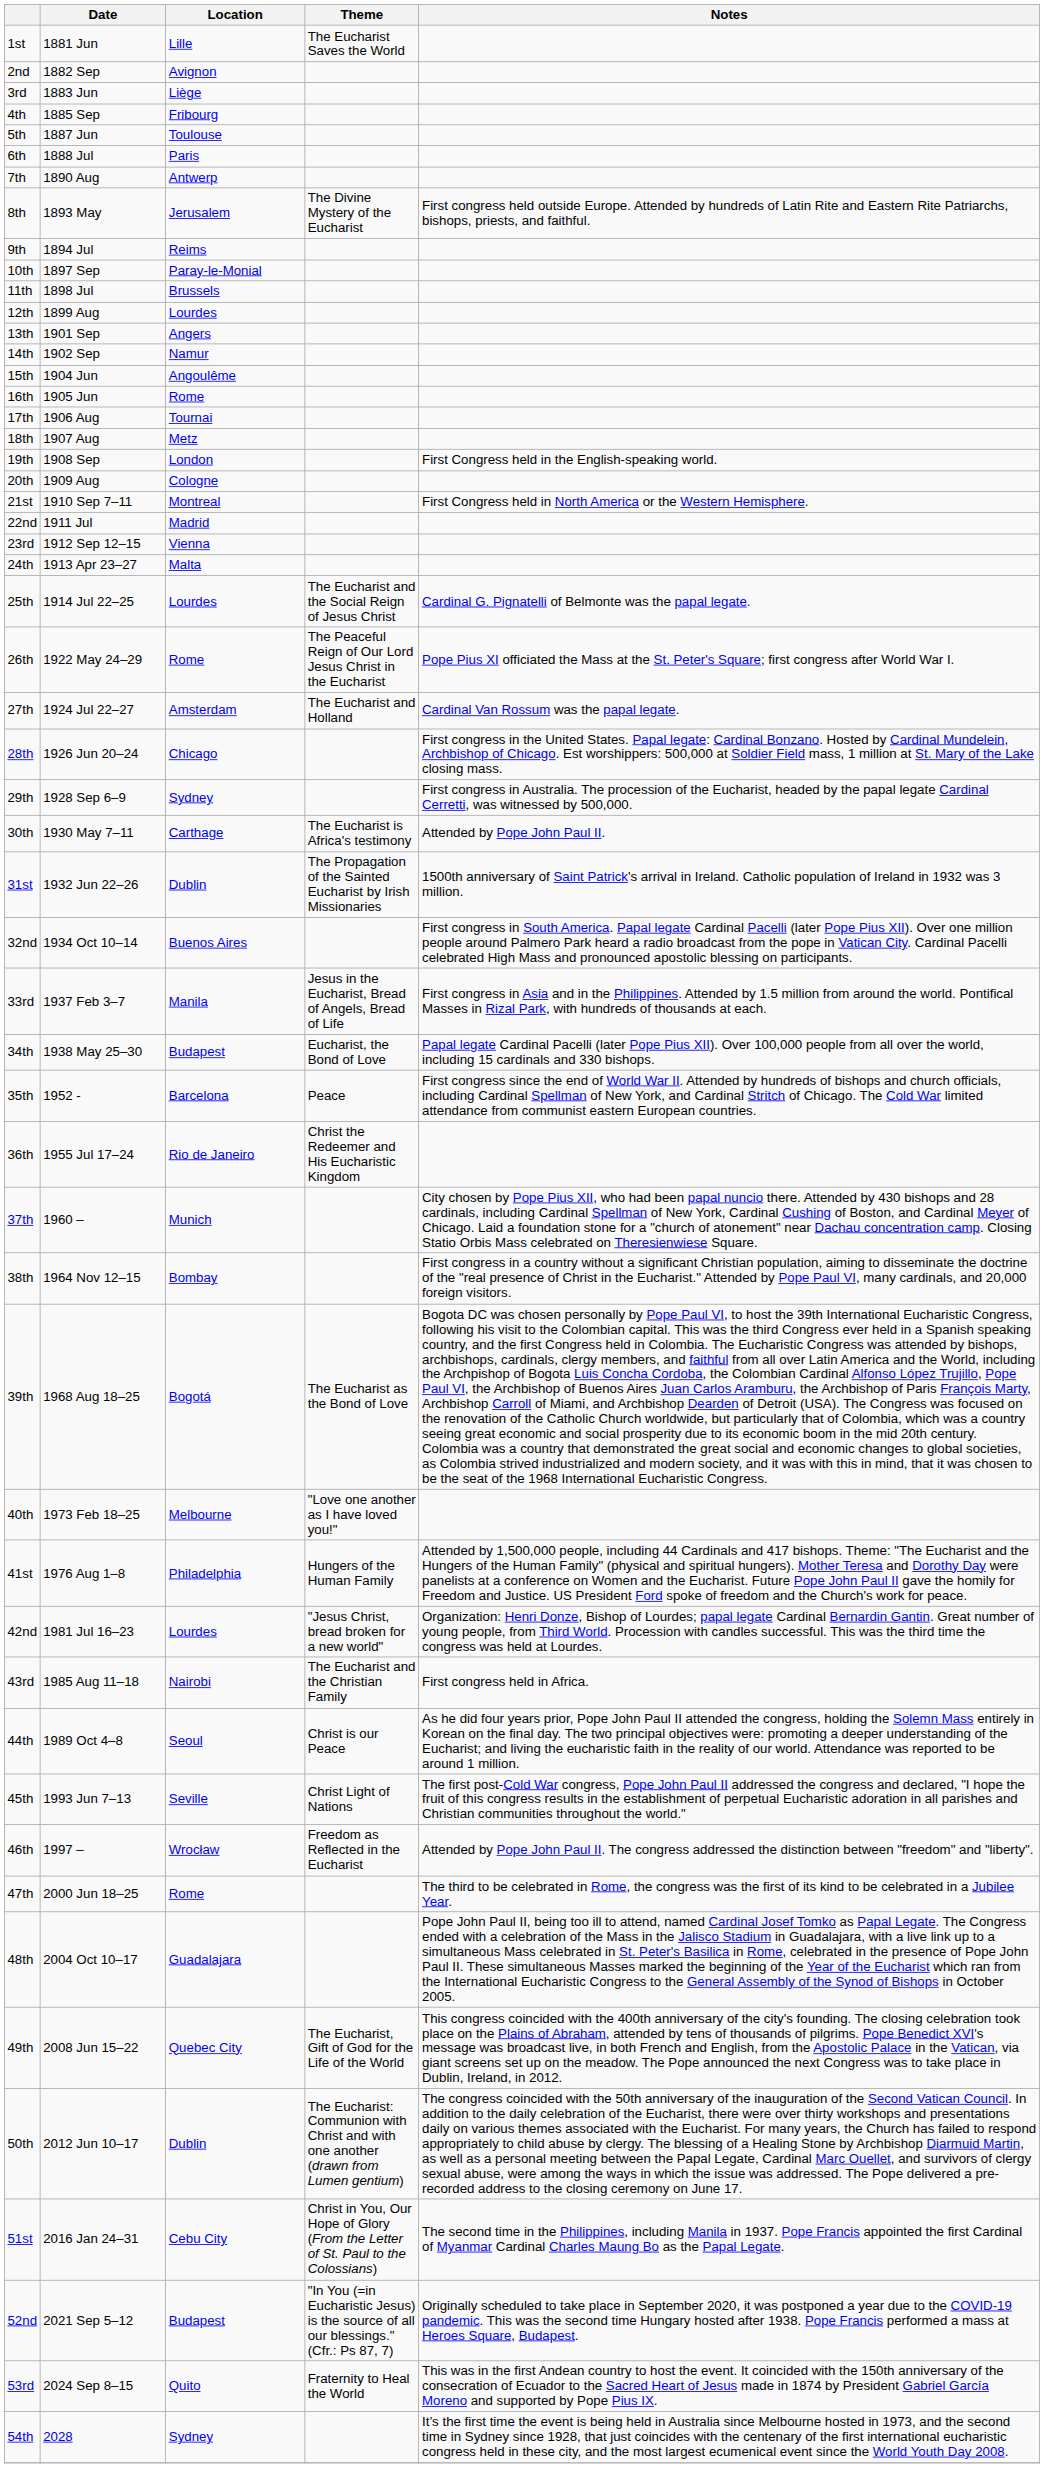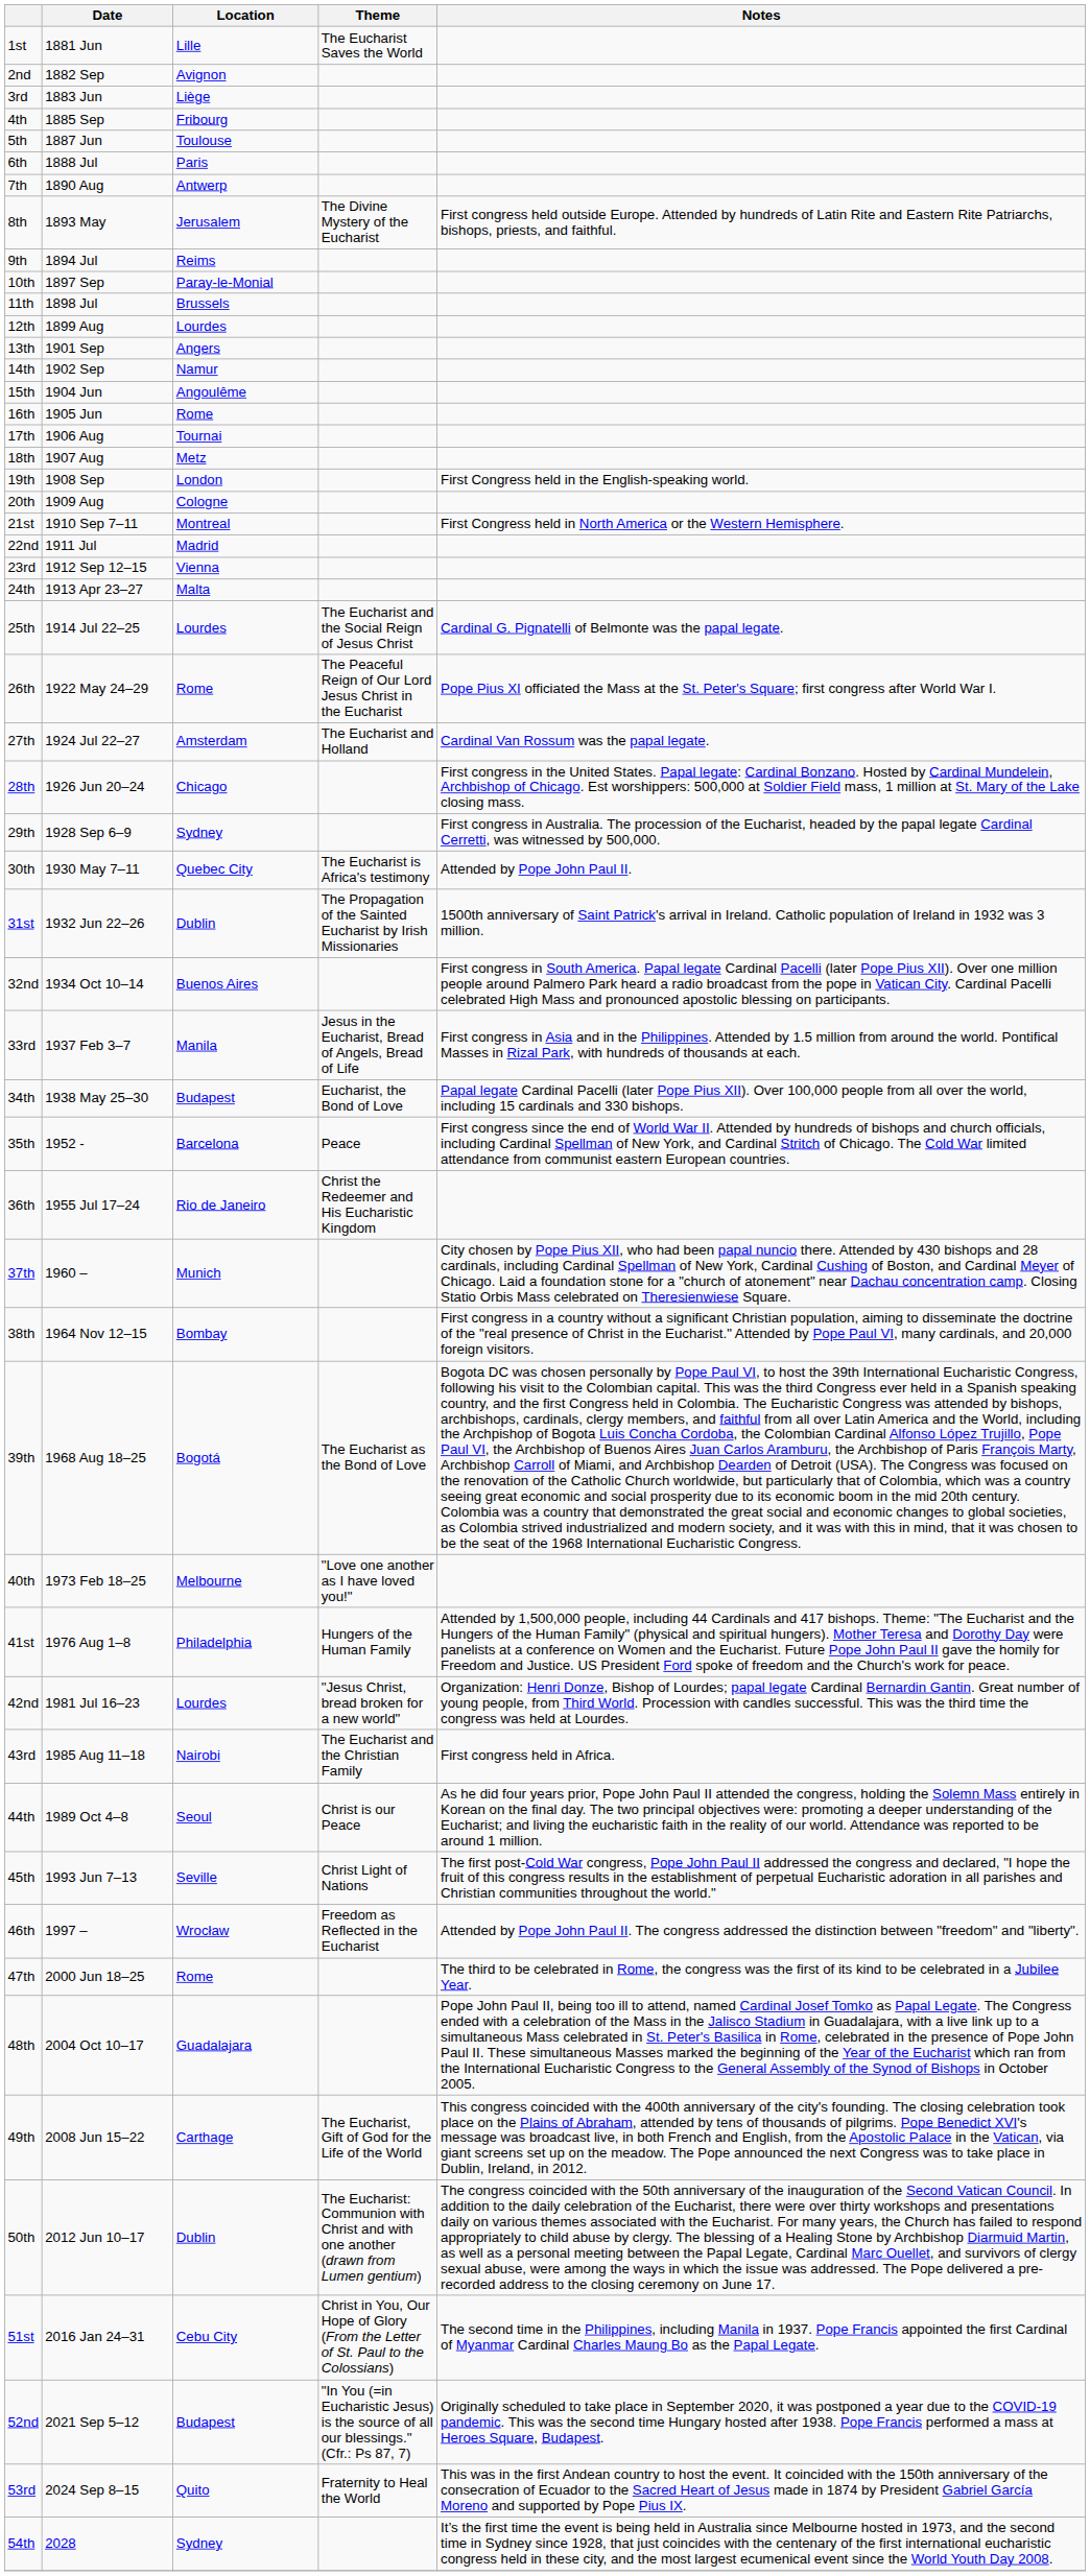 <table class="wikitable sortable">
 <tr>
 <th data-sort-type="number"></th>
 <th data-sort-type="number">Date</th>
 <th>Location</th>
 <th class="unsortable">Theme</th>
 <th class="unsortable">Notes</th>
 </tr>
 <tr>
 <td>1st</td>
 <td>1881 Jun</td>
 <td> <a href='#'>Lille</a></td>
 <td>The Eucharist Saves the World</td>
 <td></td>
 </tr>
 <tr>
 <td>2nd</td>
 <td>1882 Sep</td>
 <td> <a href='#'>Avignon</a></td>
 <td></td>
 <td></td>
 </tr>
 <tr>
 <td>3rd</td>
 <td>1883 Jun</td>
 <td> <a href='#'>Liège</a></td>
 <td></td>
 <td></td>
 </tr>
 <tr>
 <td>4th</td>
 <td>1885 Sep</td>
 <td> <a href='#'>Fribourg</a></td>
 <td></td>
 <td></td>
 </tr>
 <tr>
 <td>5th</td>
 <td>1887 Jun</td>
 <td> <a href='#'>Toulouse</a></td>
 <td></td>
 <td></td>
 </tr>
 <tr>
 <td>6th</td>
 <td>1888 Jul</td>
 <td> <a href='#'>Paris</a></td>
 <td></td>
 <td></td>
 </tr>
 <tr>
 <td>7th</td>
 <td>1890 Aug</td>
 <td> <a href='#'>Antwerp</a></td>
 <td></td>
 <td></td>
 </tr>
 <tr>
 <td>8th</td>
 <td>1893 May</td>
 <td> <a href='#'>Jerusalem</a></td>
 <td>The Divine Mystery of the Eucharist</td>
 <td>First congress held outside Europe. Attended by hundreds of Latin Rite and Eastern Rite Patriarchs, bishops, priests, and faithful.</td>
 </tr>
 <tr>
 <td>9th</td>
 <td>1894 Jul</td>
 <td> <a href='#'>Reims</a></td>
 <td></td>
 <td></td>
 </tr>
 <tr>
 <td>10th</td>
 <td>1897 Sep</td>
 <td style="width:10em;"> <a href='#'>Paray-le-Monial</a></td>
 <td></td>
 <td></td>
 </tr>
 <tr>
 <td>11th</td>
 <td>1898 Jul</td>
 <td> <a href='#'>Brussels</a></td>
 <td></td>
 <td></td>
 </tr>
 <tr>
 <td>12th</td>
 <td>1899 Aug</td>
 <td> <a href='#'>Lourdes</a></td>
 <td></td>
 <td></td>
 </tr>
 <tr>
 <td>13th</td>
 <td>1901 Sep</td>
 <td> <a href='#'>Angers</a></td>
 <td></td>
 <td></td>
 </tr>
 <tr>
 <td>14th</td>
 <td>1902 Sep</td>
 <td> <a href='#'>Namur</a></td>
 <td></td>
 <td></td>
 </tr>
 <tr>
 <td>15th</td>
 <td>1904 Jun</td>
 <td> <a href='#'>Angoulême</a></td>
 <td></td>
 <td></td>
 </tr>
 <tr>
 <td>16th</td>
 <td>1905 Jun</td>
 <td> <a href='#'>Rome</a></td>
 <td></td>
 <td></td>
 </tr>
 <tr>
 <td>17th</td>
 <td>1906 Aug</td>
 <td> <a href='#'>Tournai</a></td>
 <td></td>
 <td></td>
 </tr>
 <tr>
 <td>18th</td>
 <td>1907 Aug</td>
 <td> <a href='#'>Metz</a></td>
 <td></td>
 <td></td>
 </tr>
 <tr>
 <td>19th</td>
 <td>1908 Sep</td>
 <td> <a href='#'>London</a></td>
 <td></td>
 <td>First Congress held in the English-speaking world.</td>
 </tr>
 <tr>
 <td>20th</td>
 <td>1909 Aug</td>
 <td> <a href='#'>Cologne</a></td>
 <td></td>
 <td></td>
 </tr>
 <tr>
 <td>21st</td>
 <td>1910 Sep 7–11</td>
 <td> <a href='#'>Montreal</a></td>
 <td></td>
 <td>First Congress held in <a href='#'>North America</a> or the <a href='#'>Western Hemisphere</a>.</td>
 </tr>
 <tr>
 <td>22nd</td>
 <td>1911 Jul</td>
 <td> <a href='#'>Madrid</a></td>
 <td></td>
 <td></td>
 </tr>
 <tr>
 <td>23rd</td>
 <td>1912 Sep 12–15</td>
 <td> <a href='#'>Vienna</a></td>
 <td></td>
 <td></td>
 </tr>
 <tr>
 <td>24th</td>
 <td>1913 Apr 23–27</td>
 <td> <a href='#'>Malta</a></td>
 <td></td>
 <td></td>
 </tr>
 <tr>
 <td>25th</td>
 <td>1914 Jul 22–25</td>
 <td> <a href='#'>Lourdes</a></td>
 <td>The Eucharist and the Social Reign of Jesus Christ</td>
 <td><a href='#'>Cardinal G. Pignatelli</a> of Belmonte was the <a href='#'>papal legate</a>.</td>
 </tr>
 <tr>
 <td>26th</td>
 <td>1922 May 24–29</td>
 <td> <a href='#'>Rome</a></td>
 <td>The Peaceful Reign of Our Lord Jesus Christ in the Eucharist</td>
 <td><a href='#'>Pope Pius XI</a> officiated the Mass at the <a href='#'>St. Peter's Square</a>; first congress after World War I.</td>
 </tr>
 <tr>
 <td>27th</td>
 <td>1924 Jul 22–27</td>
 <td> <a href='#'>Amsterdam</a></td>
 <td>The Eucharist and Holland</td>
 <td><a href='#'>Cardinal Van Rossum</a> was the <a href='#'>papal legate</a>.</td>
 </tr>
 <tr>
 <td><a href='#'>28th</a></td>
 <td>1926 Jun 20–24</td>
 <td> <a href='#'>Chicago</a></td>
 <td></td>
 <td>First congress in the United States. <a href='#'>Papal legate</a>: <a href='#'>Cardinal Bonzano</a>. Hosted by <a href='#'>Cardinal Mundelein</a>, <a href='#'>Archbishop of Chicago</a>. Est worshippers: 500,000 at <a href='#'>Soldier Field</a> mass, 1 million at <a href='#'>St. Mary of the Lake</a> closing mass.</td>
 </tr>
 <tr>
 <td>29th</td>
 <td>1928 Sep 6–9</td>
 <td> <a href='#'>Sydney</a></td>
 <td></td>
 <td>First congress in Australia. The procession of the Eucharist, headed by the papal legate <a href='#'>Cardinal Cerretti</a>, was witnessed by 500,000.</td>
 </tr>
 <tr>
 <td>30th</td>
 <td>1930 May 7–11</td>
-<td> <a href='#'>Carthage</a></td>
+<td> <a href='#'>Quebec City</a></td>
 <td>The Eucharist is Africa's testimony</td>
 <td>Attended by <a href='#'>Pope John Paul II</a>.</td>
 </tr>
 <tr>
 <td><a href='#'>31st</a></td>
 <td>1932 Jun 22–26</td>
 <td> <a href='#'>Dublin</a></td>
 <td>The Propagation of the Sainted Eucharist by Irish Missionaries</td>
 <td>1500th anniversary of <a href='#'>Saint Patrick</a>'s arrival in Ireland. Catholic population of Ireland in 1932 was 3 million.</td>
 </tr>
 <tr>
 <td>32nd</td>
 <td>1934 Oct 10–14</td>
 <td> <a href='#'>Buenos Aires</a></td>
 <td></td>
 <td>First congress in <a href='#'>South America</a>. <a href='#'>Papal legate</a> Cardinal <a href='#'>Pacelli</a> (later <a href='#'>Pope Pius XII</a>). Over one million people around Palmero Park heard a radio broadcast from the pope in <a href='#'>Vatican City</a>. Cardinal Pacelli celebrated High Mass and pronounced apostolic blessing on participants.</td>
 </tr>
 <tr>
 <td>33rd</td>
 <td>1937 Feb 3–7</td>
 <td> <a href='#'>Manila</a></td>
 <td>Jesus in the Eucharist, Bread of Angels, Bread of Life</td>
 <td>First congress in <a href='#'>Asia</a> and in the <a href='#'>Philippines</a>. Attended by 1.5 million from around the world. Pontifical Masses in <a href='#'>Rizal Park</a>, with hundreds of thousands at each.</td>
 </tr>
 <tr>
 <td>34th</td>
 <td>1938 May 25–30</td>
 <td> <a href='#'>Budapest</a></td>
 <td>Eucharist, the Bond of Love</td>
 <td><a href='#'>Papal legate</a> Cardinal Pacelli (later <a href='#'>Pope Pius XII</a>). Over 100,000 people from all over the world, including 15 cardinals and 330 bishops.</td>
 </tr>
 <tr>
 <td>35th</td>
 <td style="width:9em;">1952 -</td>
 <td> <a href='#'>Barcelona</a></td>
 <td>Peace</td>
 <td>First congress since the end of <a href='#'>World War II</a>. Attended by hundreds of bishops and church officials, including Cardinal <a href='#'>Spellman</a> of New York, and Cardinal <a href='#'>Stritch</a> of Chicago. The <a href='#'>Cold War</a> limited attendance from communist eastern European countries.</td>
 </tr>
 <tr>
 <td>36th</td>
 <td>1955 Jul 17–24</td>
 <td> <a href='#'>Rio de Janeiro</a></td>
 <td>Christ the Redeemer and His Eucharistic Kingdom</td>
 <td></td>
 </tr>
 <tr>
 <td><a href='#'>37th</a></td>
 <td>1960 –</td>
 <td> <a href='#'>Munich</a></td>
 <td></td>
 <td>City chosen by <a href='#'>Pope Pius XII</a>, who had been <a href='#'>papal nuncio</a> there. Attended by 430 bishops and 28 cardinals, including Cardinal <a href='#'>Spellman</a> of New York, Cardinal <a href='#'>Cushing</a> of Boston, and Cardinal <a href='#'>Meyer</a> of Chicago. Laid a foundation stone for a "church of atonement" near <a href='#'>Dachau concentration camp</a>. Closing Statio Orbis Mass celebrated on <a href='#'>Theresienwiese</a> Square.</td>
 </tr>
 <tr>
 <td>38th</td>
 <td>1964 Nov 12–15</td>
 <td> <a href='#'>Bombay</a></td>
 <td></td>
 <td>First congress in a country without a significant Christian population, aiming to disseminate the doctrine of the "real presence of Christ in the Eucharist." Attended by <a href='#'>Pope Paul VI</a>, many cardinals, and 20,000 foreign visitors.</td>
 </tr>
 <tr>
 <td>39th</td>
 <td>1968 Aug 18–25</td>
 <td> <a href='#'>Bogotá</a></td>
 <td>The Eucharist as the Bond of Love</td>
 <td>Bogota DC was chosen personally by <a href='#'>Pope Paul VI</a>, to host the 39th International Eucharistic Congress, following his visit to the Colombian capital. This was the third Congress ever held in a Spanish speaking country, and the first Congress held in Colombia. The Eucharistic Congress was attended by bishops, archbishops, cardinals, clergy members, and <a href='#'>faithful</a> from all over Latin America and the World, including the Archpishop of Bogota <a href='#'>Luis Concha Cordoba</a>, the Colombian Cardinal <a href='#'>Alfonso López Trujillo</a>,  <a href='#'>Pope Paul VI</a>, the Archbishop of Buenos Aires <a href='#'>Juan Carlos Aramburu</a>, the Archbishop of Paris <a href='#'>François Marty</a>, Archbishop <a href='#'>Carroll</a> of Miami, and Archbishop <a href='#'>Dearden</a> of Detroit (USA). The Congress was focused on the renovation of the Catholic Church worldwide, but particularly that of Colombia, which was a country seeing great economic and social prosperity due to its economic boom in the mid 20th century. Colombia was a country that demonstrated the great social and economic changes to global societies, as Colombia strived industrialized and modern society, and it was with this in mind, that it was chosen to be the seat of the 1968 International Eucharistic Congress.</td>
 </tr>
 <tr>
 <td>40th</td>
 <td>1973 Feb 18–25</td>
 <td> <a href='#'>Melbourne</a></td>
 <td>"Love one another as I have loved you!" </td>
 <td></td>
 </tr>
 <tr>
 <td>41st</td>
 <td>1976 Aug 1–8</td>
 <td> <a href='#'>Philadelphia</a></td>
 <td>Hungers of the Human Family</td>
 <td>Attended by 1,500,000 people, including 44 Cardinals and 417 bishops. Theme: "The Eucharist and the Hungers of the Human Family" (physical and spiritual hungers). <a href='#'>Mother Teresa</a> and <a href='#'>Dorothy Day</a> were panelists at a conference on Women and the Eucharist. Future <a href='#'>Pope John Paul II</a> gave the homily for Freedom and Justice. US President <a href='#'>Ford</a> spoke of freedom and the Church's work for peace.</td>
 </tr>
 <tr>
 <td>42nd</td>
 <td>1981 Jul 16–23</td>
 <td> <a href='#'>Lourdes</a></td>
 <td>"Jesus Christ, bread broken for a new world"</td>
 <td>Organization: <a href='#'>Henri Donze</a>, Bishop of Lourdes; <a href='#'>papal legate</a> Cardinal <a href='#'>Bernardin Gantin</a>. Great number of young people, from <a href='#'>Third World</a>. Procession with candles successful. This was the third time the congress was held at Lourdes.</td>
 </tr>
 <tr>
 <td>43rd</td>
 <td>1985 Aug 11–18</td>
 <td> <a href='#'>Nairobi</a></td>
 <td>The Eucharist and the Christian Family</td>
 <td>First congress held in Africa.</td>
 </tr>
 <tr>
 <td>44th</td>
 <td>1989 Oct 4–8</td>
 <td> <a href='#'>Seoul</a></td>
 <td>Christ is our Peace</td>
 <td>As he did four years prior, Pope John Paul II attended the congress, holding the <a href='#'>Solemn Mass</a> entirely in Korean on the final day. The two principal objectives were: promoting a deeper understanding of the Eucharist; and living the eucharistic faith in the reality of our world. Attendance was reported to be around 1 million.</td>
 </tr>
 <tr>
 <td>45th</td>
 <td>1993 Jun 7–13</td>
 <td> <a href='#'>Seville</a></td>
 <td>Christ Light of Nations</td>
 <td>The first post-<a href='#'>Cold War</a> congress, <a href='#'>Pope John Paul II</a> addressed the congress and declared, "I hope the fruit of this congress results in the establishment of perpetual Eucharistic adoration in all parishes and Christian communities throughout the world."</td>
 </tr>
 <tr>
 <td>46th</td>
 <td>1997 –</td>
 <td> <a href='#'>Wrocław</a></td>
 <td>Freedom as Reflected in the Eucharist</td>
 <td>Attended by <a href='#'>Pope John Paul II</a>. The congress addressed the distinction between "freedom" and "liberty".</td>
 </tr>
 <tr>
 <td>47th</td>
 <td>2000 Jun 18–25</td>
 <td> <a href='#'>Rome</a></td>
 <td></td>
 <td>The third to be celebrated in <a href='#'>Rome</a>, the congress was the first of its kind to be celebrated in a <a href='#'>Jubilee Year</a>.</td>
 </tr>
 <tr>
 <td>48th</td>
 <td>2004 Oct 10–17</td>
 <td> <a href='#'>Guadalajara</a></td>
 <td></td>
 <td>Pope John Paul II, being too ill to attend, named <a href='#'>Cardinal Josef Tomko</a> as <a href='#'>Papal Legate</a>. The Congress ended with a celebration of the Mass in the <a href='#'>Jalisco Stadium</a> in Guadalajara, with a live link up to a simultaneous Mass celebrated in <a href='#'>St. Peter's Basilica</a> in <a href='#'>Rome</a>, celebrated in the presence of Pope John Paul II. These simultaneous Masses marked the beginning of the <a href='#'>Year of the Eucharist</a> which ran from the International Eucharistic Congress to the <a href='#'>General Assembly of the Synod of Bishops</a> in October 2005.</td>
 </tr>
 <tr>
 <td>49th</td>
 <td>2008 Jun 15–22</td>
-<td> <a href='#'>Quebec City</a></td>
+<td> <a href='#'>Carthage</a></td>
 <td>The Eucharist, Gift of God for the Life of the World</td>
 <td>This congress coincided with the 400th anniversary of the city's founding. The closing celebration took place on the <a href='#'>Plains of Abraham</a>, attended by tens of thousands of pilgrims. <a href='#'>Pope Benedict XVI</a>'s message was broadcast live, in both French and English, from the <a href='#'>Apostolic Palace</a> in the <a href='#'>Vatican</a>, via giant screens set up on the meadow. The Pope announced the next Congress was to take place in Dublin, Ireland, in 2012.</td>
 </tr>
 <tr>
 <td>50th</td>
 <td>2012 Jun 10–17</td>
 <td> <a href='#'>Dublin</a></td>
 <td>The Eucharist: Communion with Christ and with one another (<em>drawn from Lumen gentium</em>)</td>
 <td>The congress coincided with the 50th anniversary of the inauguration of the <a href='#'>Second Vatican Council</a>. In addition to the daily celebration of the Eucharist, there were over thirty workshops and presentations daily on various themes associated with the Eucharist. For many years, the Church has failed to respond appropriately to child abuse by clergy. The blessing of a Healing Stone by Archbishop <a href='#'>Diarmuid Martin</a>, as well as a personal meeting between the Papal Legate, Cardinal <a href='#'>Marc Ouellet</a>, and survivors of clergy sexual abuse, were among the ways in which the issue was addressed. The Pope delivered a pre-recorded address to the closing ceremony on June 17.<br></td>
 </tr>
 <tr>
 <td><a href='#'>51st</a></td>
 <td>2016 Jan 24–31</td>
 <td> <a href='#'>Cebu City</a></td>
 <td>Christ in You, Our Hope of Glory (<em>From the Letter of St. Paul to the Colossians</em>)</td>
 <td>The second time in the <a href='#'>Philippines</a>, including <a href='#'>Manila</a> in 1937. <a href='#'>Pope Francis</a> appointed the first Cardinal of <a href='#'>Myanmar</a> Cardinal <a href='#'>Charles Maung Bo</a> as the <a href='#'>Papal Legate</a>.</td>
 </tr>
 <tr>
 <td><a href='#'>52nd</a></td>
 <td>2021 Sep 5–12</td>
 <td> <a href='#'>Budapest</a></td>
 <td>"In You (=in Eucharistic Jesus) is the source of all our blessings." (Cfr.: Ps 87, 7)</td>
 <td>Originally scheduled to take place in September 2020, it was postponed a year due to the <a href='#'>COVID-19 pandemic</a>. This was the second time Hungary hosted after 1938. <a href='#'>Pope Francis</a> performed a mass at <a href='#'>Heroes Square</a>, <a href='#'>Budapest</a>.</td>
 </tr>
 <tr>
 <td><a href='#'>53rd</a></td>
 <td>2024 Sep 8–15</td>
 <td> <a href='#'>Quito</a></td>
 <td>Fraternity to Heal the World</td>
 <td>This was in the first Andean country to host the event. It coincided with the 150th anniversary of the consecration of Ecuador to the <a href='#'>Sacred Heart of Jesus</a> made in 1874 by President <a href='#'>Gabriel García Moreno</a> and supported by Pope <a href='#'>Pius IX</a>.</td>
 </tr>
 <tr>
 <td><a href='#'>54th</a></td>
 <td><a href='#'>2028</a></td>
 <td> <a href='#'>Sydney</a></td>
 <td></td>
 <td>It’s the first time the event is being held in Australia since Melbourne hosted in 1973, and the second time in Sydney since 1928, that just coincides with the centenary of the first international eucharistic congress held in these city, and the most largest ecumenical event since the <a href='#'>World Youth Day 2008</a>.</td>
 </tr>
 <tr>
 </tr>
 </table>
